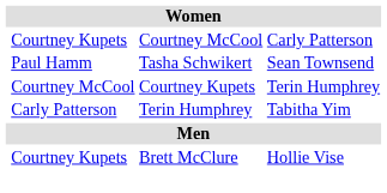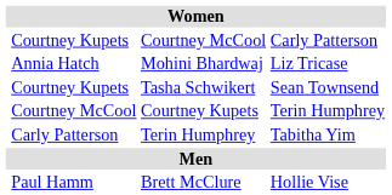 <table>
 <tr style="background:#dfdfdf;">
 <td colspan="4" style="text-align:center;"><strong>Women</strong></td>
 </tr>
 <tr>
 <th scope=row style="text-align:left"></th>
 <td><a href='#'>Courtney Kupets</a></td>
 <td><a href='#'>Courtney McCool</a></td>
 <td><a href='#'>Carly Patterson</a></td>
 </tr>
 <tr>
 <th scope=row style="text-align:left"></th>
-<td><a href='#'>Paul Hamm</a></td>
+<td><a href='#'>Annia Hatch</a></td>
+<td><a href='#'>Mohini Bhardwaj</a></td>
+<td><a href='#'>Liz Tricase</a></td>
+</tr>
+<tr>
+<th scope=row style="text-align:left"></th>
+<td><a href='#'>Courtney Kupets</a></td>
 <td><a href='#'>Tasha Schwikert</a></td>
 <td><a href='#'>Sean Townsend</a></td>
 </tr>
 <tr>
 <th scope=row style="text-align:left"></th>
 <td><a href='#'>Courtney McCool</a></td>
 <td><a href='#'>Courtney Kupets</a></td>
 <td><a href='#'>Terin Humphrey</a></td>
 </tr>
 <tr>
 <th scope=row style="text-align:left"></th>
 <td><a href='#'>Carly Patterson</a></td>
 <td><a href='#'>Terin Humphrey</a></td>
 <td><a href='#'>Tabitha Yim</a></td>
 </tr>
 <tr style="background:#dfdfdf;">
 <td colspan="4" style="text-align:center;"><strong>Men</strong></td>
 </tr>
 <tr>
 <th scope=row style="text-align:left"></th>
-<td><a href='#'>Courtney Kupets</a></td>
+<td><a href='#'>Paul Hamm</a></td>
 <td><a href='#'>Brett McClure</a></td>
 <td><a href='#'>Hollie Vise</a></td>
 </tr>
 </table>
